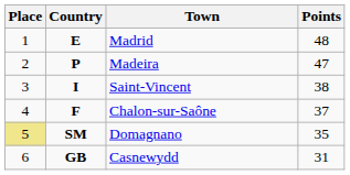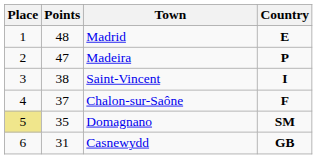 <table class="wikitable" style="text-align;">
 <tr>
 <th width="25">Place</th>
+<th width="25">Points</th>
+<th width="200">Town</th>
 <th width="25">Country</th>
-<th width="200">Town</th>
-<th width="25">Points</th>
 </tr>
 <tr>
 <td align="center">1</td>
+<td align="center">48</td>
+<td align="left"><a href='#'>Madrid</a></td>
 <td align="center"><strong>E</strong></td>
-<td align="left"><a href='#'>Madrid</a></td>
-<td align="center">48</td>
 </tr>
 <tr>
 <td align="center">2</td>
+<td align="center">47</td>
+<td align="left"><a href='#'>Madeira</a></td>
 <td align="center"><strong>P</strong></td>
-<td align="left"><a href='#'>Madeira</a></td>
-<td align="center">47</td>
 </tr>
 <tr>
 <td align="center">3</td>
+<td align="center">38</td>
+<td align="left"><a href='#'>Saint-Vincent</a></td>
 <td align="center"><strong>I</strong></td>
-<td align="left"><a href='#'>Saint-Vincent</a></td>
-<td align="center">38</td>
 </tr>
 <tr>
 <td align="center">4</td>
+<td align="center">37</td>
+<td align="left"><a href='#'>Chalon-sur-Saône</a></td>
 <td align="center"><strong>F</strong></td>
-<td align="left"><a href='#'>Chalon-sur-Saône</a></td>
-<td align="center">37</td>
 </tr>
 <tr>
 <td align="center" style="background: khaki;">5</td>
+<td align="center">35</td>
+<td align="left"><a href='#'>Domagnano</a></td>
 <td align="center"><strong>SM</strong></td>
-<td align="left"><a href='#'>Domagnano</a></td>
-<td align="center">35</td>
 </tr>
 <tr>
 <td align="center">6</td>
+<td align="center">31</td>
+<td align="left"><a href='#'>Casnewydd</a></td>
 <td align="center"><strong>GB</strong></td>
-<td align="left"><a href='#'>Casnewydd</a></td>
-<td align="center">31</td>
 </tr>
 </table>
